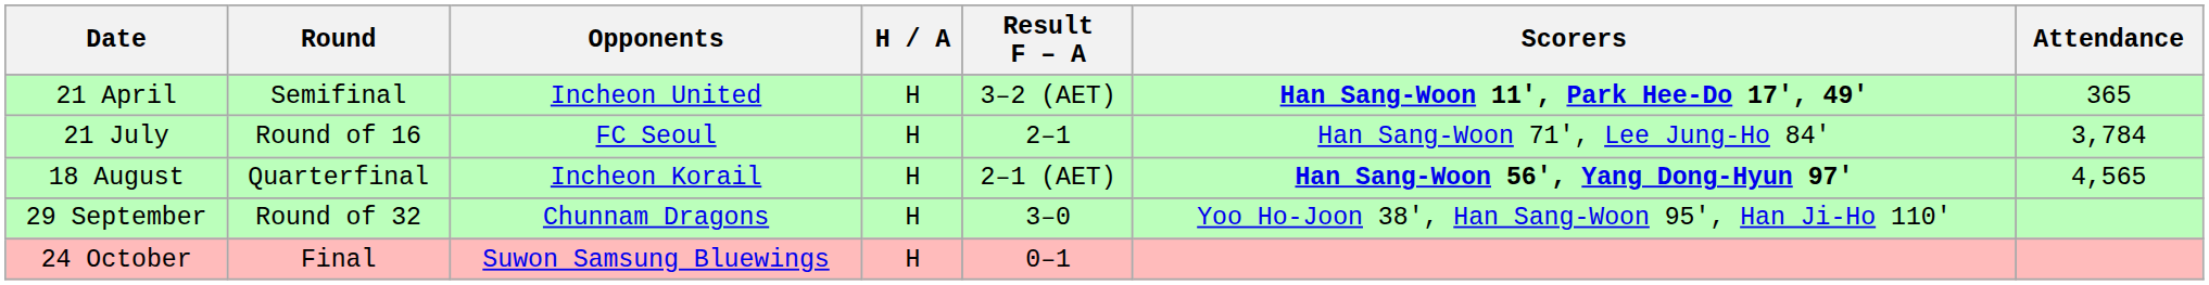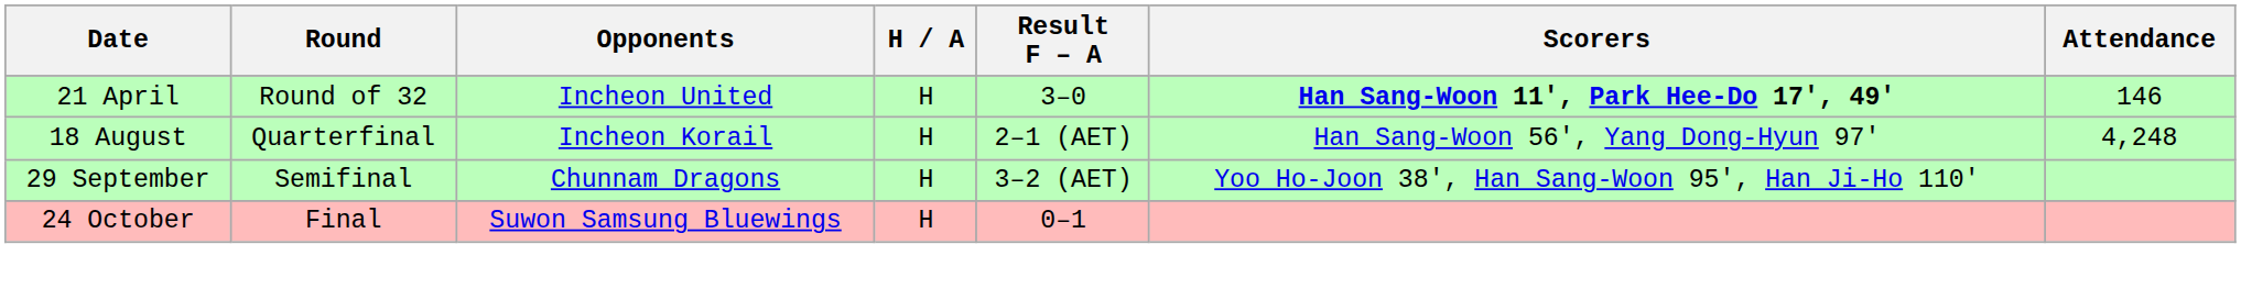 <table class="wikitable" style="text-align:center; width:90%;">
 <tr>
 <th>Date</th>
 <th>Round</th>
 <th>Opponents</th>
 <th>H / A</th>
 <th>Result<br>F – A</th>
 <th>Scorers</th>
 <th>Attendance</th>
 </tr>
 <tr bgcolor="#bbffbb">
 <td>21 April</td>
-<td>Semifinal</td>
+<td>Round of 32</td>
 <td><a href='#'>Incheon United</a></td>
 <td>H</td>
-<td>3–2 (AET)</td>
+<td>3–0</td>
 <td><strong><a href='#'>Han Sang-Woon</a> 11', <a href='#'>Park Hee-Do</a> 17', 49'</strong></td>
-<td>365</td>
-</tr>
-<tr bgcolor="#bbffbb">
-<td>21 July</td>
-<td>Round of 16</td>
-<td><a href='#'>FC Seoul</a></td>
-<td>H</td>
-<td>2–1</td>
-<td><a href='#'>Han Sang-Woon</a> 71', <a href='#'>Lee Jung-Ho</a> 84'</td>
-<td>3,784</td>
+<td>146</td>
 </tr>
 <tr bgcolor="#bbffbb">
 <td>18 August</td>
 <td>Quarterfinal</td>
 <td><a href='#'>Incheon Korail</a></td>
 <td>H</td>
 <td>2–1 (AET)</td>
-<td><strong><a href='#'>Han Sang-Woon</a> 56', <a href='#'>Yang Dong-Hyun</a> 97'</strong></td>
-<td>4,565</td>
+<td><a href='#'>Han Sang-Woon</a> 56', <a href='#'>Yang Dong-Hyun</a> 97'</td>
+<td>4,248</td>
 </tr>
 <tr bgcolor="#bbffbb">
 <td>29 September</td>
-<td>Round of 32</td>
+<td>Semifinal</td>
 <td><a href='#'>Chunnam Dragons</a></td>
 <td>H</td>
-<td>3–0</td>
+<td>3–2 (AET)</td>
 <td><a href='#'>Yoo Ho-Joon</a> 38', <a href='#'>Han Sang-Woon</a> 95', <a href='#'>Han Ji-Ho</a> 110'</td>
 <td></td>
 </tr>
 <tr bgcolor="#ffbbbb">
 <td>24 October</td>
 <td>Final</td>
 <td><a href='#'>Suwon Samsung Bluewings</a></td>
 <td>H</td>
 <td>0–1</td>
 <td></td>
 <td></td>
 </tr>
 </table>
